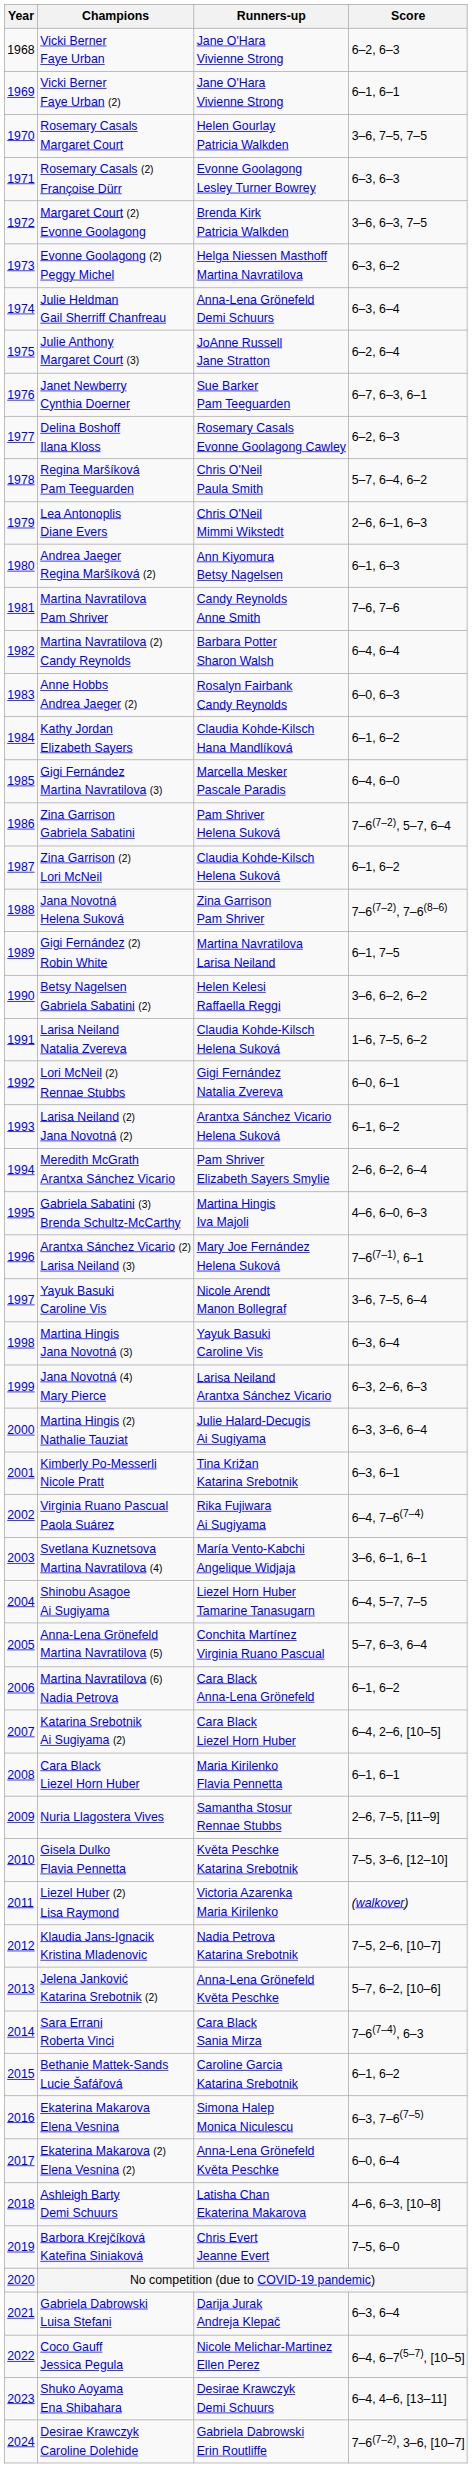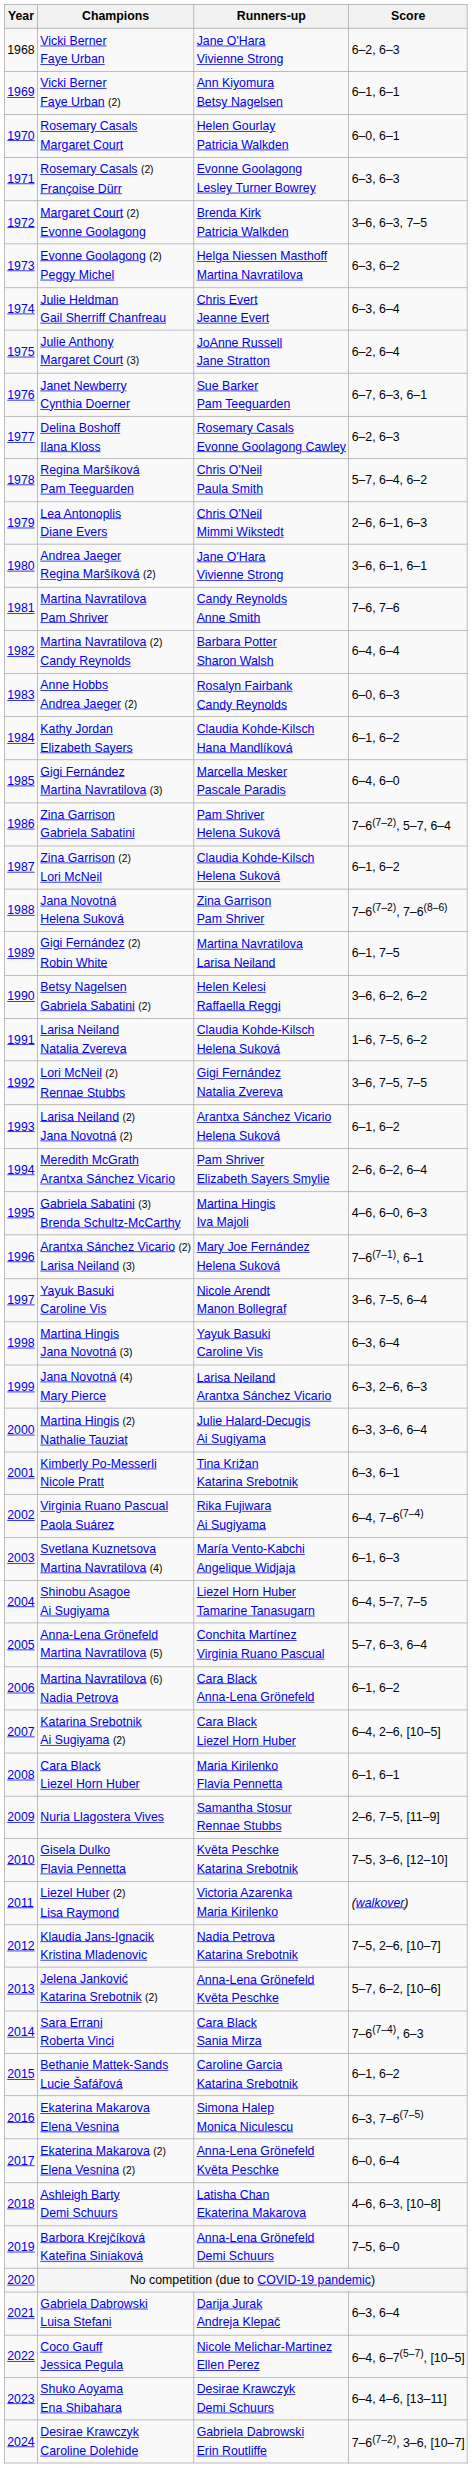 <table class="wikitable sortable" style="font-size:1.00em; line-height:1.5em;">
 <tr>
 <th>Year</th>
 <th>Champions</th>
 <th>Runners-up</th>
 <th>Score</th>
 </tr>
 <tr>
 <td>1968</td>
 <td> <a href='#'>Vicki Berner</a> <br>   <a href='#'>Faye Urban</a></td>
 <td> <a href='#'>Jane O'Hara</a> <br>   <a href='#'>Vivienne Strong</a></td>
 <td>6–2, 6–3</td>
 </tr>
 <tr>
 <td><a href='#'>1969</a></td>
 <td> <a href='#'>Vicki Berner</a> <br>   <a href='#'>Faye Urban</a> <small> (2) </small></td>
-<td> <a href='#'>Jane O'Hara</a> <br>   <a href='#'>Vivienne Strong</a></td>
+<td> <a href='#'>Ann Kiyomura</a> <br>   <a href='#'>Betsy Nagelsen</a></td>
 <td>6–1, 6–1</td>
 </tr>
 <tr>
 <td><a href='#'>1970</a></td>
 <td> <a href='#'>Rosemary Casals</a> <br>   <a href='#'>Margaret Court</a></td>
 <td> <a href='#'>Helen Gourlay</a> <br>   <a href='#'>Patricia Walkden</a></td>
-<td>3–6, 7–5, 7–5</td>
+<td>6–0, 6–1</td>
 </tr>
 <tr>
 <td><a href='#'>1971</a></td>
 <td> <a href='#'>Rosemary Casals</a> <small> (2) </small> <br>   <a href='#'>Françoise Dürr</a></td>
 <td> <a href='#'>Evonne Goolagong</a> <br>   <a href='#'>Lesley Turner Bowrey</a></td>
 <td>6–3, 6–3</td>
 </tr>
 <tr>
 <td><a href='#'>1972</a></td>
 <td> <a href='#'>Margaret Court</a> <small> (2) </small> <br>   <a href='#'>Evonne Goolagong</a></td>
 <td> <a href='#'>Brenda Kirk</a> <br>   <a href='#'>Patricia Walkden</a></td>
 <td>3–6, 6–3, 7–5</td>
 </tr>
 <tr>
 <td><a href='#'>1973</a></td>
 <td> <a href='#'>Evonne Goolagong</a> <small> (2) </small> <br>   <a href='#'>Peggy Michel</a></td>
 <td> <a href='#'>Helga Niessen Masthoff</a> <br>   <a href='#'>Martina Navratilova</a></td>
 <td>6–3, 6–2</td>
 </tr>
 <tr>
 <td><a href='#'>1974</a></td>
 <td> <a href='#'>Julie Heldman</a> <br>   <a href='#'>Gail Sherriff Chanfreau</a></td>
-<td> <a href='#'>Anna-Lena Grönefeld</a> <br>  <a href='#'>Demi Schuurs</a></td>
+<td> <a href='#'>Chris Evert</a> <br>   <a href='#'>Jeanne Evert</a></td>
 <td>6–3, 6–4</td>
 </tr>
 <tr>
 <td><a href='#'>1975</a></td>
 <td> <a href='#'>Julie Anthony</a> <br>   <a href='#'>Margaret Court</a> <small> (3) </small></td>
 <td> <a href='#'>JoAnne Russell</a> <br>   <a href='#'>Jane Stratton</a></td>
 <td>6–2, 6–4</td>
 </tr>
 <tr>
 <td><a href='#'>1976</a></td>
 <td> <a href='#'>Janet Newberry</a> <br>   <a href='#'>Cynthia Doerner</a></td>
 <td> <a href='#'>Sue Barker</a> <br>   <a href='#'>Pam Teeguarden</a></td>
 <td>6–7, 6–3, 6–1</td>
 </tr>
 <tr>
 <td><a href='#'>1977</a></td>
 <td> <a href='#'>Delina Boshoff</a> <br>   <a href='#'>Ilana Kloss</a></td>
 <td> <a href='#'>Rosemary Casals</a> <br>   <a href='#'>Evonne Goolagong Cawley</a></td>
 <td>6–2, 6–3</td>
 </tr>
 <tr>
 <td><a href='#'>1978</a></td>
 <td> <a href='#'>Regina Maršíková</a> <br>   <a href='#'>Pam Teeguarden</a></td>
 <td> <a href='#'>Chris O'Neil</a> <br>   <a href='#'>Paula Smith</a></td>
 <td>5–7, 6–4, 6–2</td>
 </tr>
 <tr>
 <td><a href='#'>1979</a></td>
 <td> <a href='#'>Lea Antonoplis</a> <br>   <a href='#'>Diane Evers</a></td>
 <td> <a href='#'>Chris O'Neil</a> <br>   <a href='#'>Mimmi Wikstedt</a></td>
 <td>2–6, 6–1, 6–3</td>
 </tr>
 <tr>
 <td><a href='#'>1980</a></td>
 <td> <a href='#'>Andrea Jaeger</a> <br>   <a href='#'>Regina Maršíková</a> <small> (2) </small></td>
-<td> <a href='#'>Ann Kiyomura</a> <br>   <a href='#'>Betsy Nagelsen</a></td>
-<td>6–1, 6–3</td>
+<td> <a href='#'>Jane O'Hara</a> <br>   <a href='#'>Vivienne Strong</a></td>
+<td>3–6, 6–1, 6–1</td>
 </tr>
 <tr>
 <td><a href='#'>1981</a></td>
 <td> <a href='#'>Martina Navratilova</a> <br>   <a href='#'>Pam Shriver</a></td>
 <td> <a href='#'>Candy Reynolds</a> <br>   <a href='#'>Anne Smith</a></td>
 <td>7–6, 7–6</td>
 </tr>
 <tr>
 <td><a href='#'>1982</a></td>
 <td> <a href='#'>Martina Navratilova</a> <small> (2) </small> <br>   <a href='#'>Candy Reynolds</a></td>
 <td> <a href='#'>Barbara Potter</a> <br>   <a href='#'>Sharon Walsh</a></td>
 <td>6–4, 6–4</td>
 </tr>
 <tr>
 <td><a href='#'>1983</a></td>
 <td> <a href='#'>Anne Hobbs</a> <br>   <a href='#'>Andrea Jaeger</a> <small> (2) </small></td>
 <td> <a href='#'>Rosalyn Fairbank</a> <br>   <a href='#'>Candy Reynolds</a></td>
 <td>6–0, 6–3</td>
 </tr>
 <tr>
 <td><a href='#'>1984</a></td>
 <td> <a href='#'>Kathy Jordan</a> <br>   <a href='#'>Elizabeth Sayers</a></td>
 <td> <a href='#'>Claudia Kohde-Kilsch</a> <br>   <a href='#'>Hana Mandlíková</a></td>
 <td>6–1, 6–2</td>
 </tr>
 <tr>
 <td><a href='#'>1985</a></td>
 <td> <a href='#'>Gigi Fernández</a> <br>   <a href='#'>Martina Navratilova</a> <small> (3) </small></td>
 <td> <a href='#'>Marcella Mesker</a> <br>   <a href='#'>Pascale Paradis</a></td>
 <td>6–4, 6–0</td>
 </tr>
 <tr>
 <td><a href='#'>1986</a></td>
 <td> <a href='#'>Zina Garrison</a> <br>   <a href='#'>Gabriela Sabatini</a></td>
 <td> <a href='#'>Pam Shriver</a> <br>   <a href='#'>Helena Suková</a></td>
 <td>7–6<sup>(7–2)</sup>, 5–7, 6–4</td>
 </tr>
 <tr>
 <td><a href='#'>1987</a></td>
 <td> <a href='#'>Zina Garrison</a> <small> (2) </small> <br>   <a href='#'>Lori McNeil</a></td>
 <td> <a href='#'>Claudia Kohde-Kilsch</a> <br>   <a href='#'>Helena Suková</a></td>
 <td>6–1, 6–2</td>
 </tr>
 <tr>
 <td><a href='#'>1988</a></td>
 <td> <a href='#'>Jana Novotná</a> <br>   <a href='#'>Helena Suková</a></td>
 <td> <a href='#'>Zina Garrison</a> <br>   <a href='#'>Pam Shriver</a></td>
 <td>7–6<sup>(7–2)</sup>, 7–6<sup>(8–6)</sup></td>
 </tr>
 <tr>
 <td><a href='#'>1989</a></td>
 <td> <a href='#'>Gigi Fernández</a> <small> (2) </small> <br>   <a href='#'>Robin White</a></td>
 <td> <a href='#'>Martina Navratilova</a> <br>   <a href='#'>Larisa Neiland</a></td>
 <td>6–1, 7–5</td>
 </tr>
 <tr>
 <td><a href='#'>1990</a></td>
 <td> <a href='#'>Betsy Nagelsen</a> <br>   <a href='#'>Gabriela Sabatini</a> <small> (2) </small></td>
 <td> <a href='#'>Helen Kelesi</a> <br>   <a href='#'>Raffaella Reggi</a></td>
 <td>3–6, 6–2, 6–2</td>
 </tr>
 <tr>
 <td><a href='#'>1991</a></td>
 <td> <a href='#'>Larisa Neiland</a> <br>   <a href='#'>Natalia Zvereva</a></td>
 <td> <a href='#'>Claudia Kohde-Kilsch</a> <br>   <a href='#'>Helena Suková</a></td>
 <td>1–6, 7–5, 6–2</td>
 </tr>
 <tr>
 <td><a href='#'>1992</a></td>
 <td> <a href='#'>Lori McNeil</a> <small> (2) </small> <br>   <a href='#'>Rennae Stubbs</a></td>
 <td> <a href='#'>Gigi Fernández</a> <br>   <a href='#'>Natalia Zvereva</a></td>
-<td>6–0, 6–1</td>
+<td>3–6, 7–5, 7–5</td>
 </tr>
 <tr>
 <td><a href='#'>1993</a></td>
 <td> <a href='#'>Larisa Neiland</a> <small> (2) </small> <br>   <a href='#'>Jana Novotná</a> <small> (2) </small></td>
 <td> <a href='#'>Arantxa Sánchez Vicario</a> <br>   <a href='#'>Helena Suková</a></td>
 <td>6–1, 6–2</td>
 </tr>
 <tr>
 <td><a href='#'>1994</a></td>
 <td> <a href='#'>Meredith McGrath</a> <br>   <a href='#'>Arantxa Sánchez Vicario</a></td>
 <td> <a href='#'>Pam Shriver</a> <br>   <a href='#'>Elizabeth Sayers Smylie</a></td>
 <td>2–6, 6–2, 6–4</td>
 </tr>
 <tr>
 <td><a href='#'>1995</a></td>
 <td> <a href='#'>Gabriela Sabatini</a> <small> (3) </small> <br>   <a href='#'>Brenda Schultz-McCarthy</a></td>
 <td> <a href='#'>Martina Hingis</a> <br>   <a href='#'>Iva Majoli</a></td>
 <td>4–6, 6–0, 6–3</td>
 </tr>
 <tr>
 <td><a href='#'>1996</a></td>
 <td> <a href='#'>Arantxa Sánchez Vicario</a> <small> (2) </small> <br>   <a href='#'>Larisa Neiland</a> <small> (3) </small></td>
 <td> <a href='#'>Mary Joe Fernández</a> <br>   <a href='#'>Helena Suková</a></td>
 <td>7–6<sup>(7–1)</sup>, 6–1</td>
 </tr>
 <tr>
 <td><a href='#'>1997</a></td>
 <td> <a href='#'>Yayuk Basuki</a> <br>   <a href='#'>Caroline Vis</a></td>
 <td> <a href='#'>Nicole Arendt</a> <br>   <a href='#'>Manon Bollegraf</a></td>
 <td>3–6, 7–5, 6–4</td>
 </tr>
 <tr>
 <td><a href='#'>1998</a></td>
 <td> <a href='#'>Martina Hingis</a> <br>   <a href='#'>Jana Novotná</a> <small> (3) </small></td>
 <td> <a href='#'>Yayuk Basuki</a> <br>   <a href='#'>Caroline Vis</a></td>
 <td>6–3, 6–4</td>
 </tr>
 <tr>
 <td><a href='#'>1999</a></td>
 <td> <a href='#'>Jana Novotná</a> <small> (4) </small> <br>   <a href='#'>Mary Pierce</a></td>
 <td> <a href='#'>Larisa Neiland</a> <br>   <a href='#'>Arantxa Sánchez Vicario</a></td>
 <td>6–3, 2–6, 6–3</td>
 </tr>
 <tr>
 <td><a href='#'>2000</a></td>
 <td> <a href='#'>Martina Hingis</a> <small> (2) </small> <br>   <a href='#'>Nathalie Tauziat</a></td>
 <td> <a href='#'>Julie Halard-Decugis</a> <br>   <a href='#'>Ai Sugiyama</a></td>
 <td>6–3, 3–6, 6–4</td>
 </tr>
 <tr>
 <td><a href='#'>2001</a></td>
 <td> <a href='#'>Kimberly Po-Messerli</a> <br>   <a href='#'>Nicole Pratt</a></td>
 <td> <a href='#'>Tina Križan</a> <br>   <a href='#'>Katarina Srebotnik</a></td>
 <td>6–3, 6–1</td>
 </tr>
 <tr>
 <td><a href='#'>2002</a></td>
 <td> <a href='#'>Virginia Ruano Pascual</a> <br>   <a href='#'>Paola Suárez</a></td>
 <td> <a href='#'>Rika Fujiwara</a> <br>   <a href='#'>Ai Sugiyama</a></td>
 <td>6–4, 7–6<sup>(7–4)</sup></td>
 </tr>
 <tr>
 <td><a href='#'>2003</a></td>
 <td> <a href='#'>Svetlana Kuznetsova</a> <br>   <a href='#'>Martina Navratilova</a> <small> (4) </small></td>
 <td> <a href='#'>María Vento-Kabchi</a> <br>   <a href='#'>Angelique Widjaja</a></td>
-<td>3–6, 6–1, 6–1</td>
+<td>6–1, 6–3</td>
 </tr>
 <tr>
 <td><a href='#'>2004</a></td>
 <td> <a href='#'>Shinobu Asagoe</a> <br>   <a href='#'>Ai Sugiyama</a></td>
 <td> <a href='#'>Liezel Horn Huber</a> <br>   <a href='#'>Tamarine Tanasugarn</a></td>
 <td>6–4, 5–7, 7–5</td>
 </tr>
 <tr>
 <td><a href='#'>2005</a></td>
 <td> <a href='#'>Anna-Lena Grönefeld</a> <br>   <a href='#'>Martina Navratilova</a> <small> (5) </small></td>
 <td> <a href='#'>Conchita Martínez</a> <br>   <a href='#'>Virginia Ruano Pascual</a></td>
 <td>5–7, 6–3, 6–4</td>
 </tr>
 <tr>
 <td><a href='#'>2006</a></td>
 <td> <a href='#'>Martina Navratilova</a> <small> (6) </small> <br>   <a href='#'>Nadia Petrova</a></td>
 <td> <a href='#'>Cara Black</a> <br>   <a href='#'>Anna-Lena Grönefeld</a></td>
 <td>6–1, 6–2</td>
 </tr>
 <tr>
 <td><a href='#'>2007</a></td>
 <td> <a href='#'>Katarina Srebotnik</a> <br>   <a href='#'>Ai Sugiyama</a> <small> (2) </small></td>
 <td> <a href='#'>Cara Black</a> <br>   <a href='#'>Liezel Horn Huber</a></td>
 <td>6–4, 2–6, [10–5]</td>
 </tr>
 <tr>
 <td><a href='#'>2008</a></td>
 <td> <a href='#'>Cara Black</a> <br>  <a href='#'>Liezel Horn Huber</a></td>
 <td> <a href='#'>Maria Kirilenko</a> <br>   <a href='#'>Flavia Pennetta</a></td>
 <td>6–1, 6–1</td>
 </tr>
 <tr>
 <td><a href='#'>2009</a></td>
 <td> <a href='#'>Nuria Llagostera Vives</a><br></td>
 <td> <a href='#'>Samantha Stosur</a><br> <a href='#'>Rennae Stubbs</a></td>
 <td>2–6, 7–5, [11–9]</td>
 </tr>
 <tr>
 <td><a href='#'>2010</a></td>
 <td> <a href='#'>Gisela Dulko</a> <br>  <a href='#'>Flavia Pennetta</a></td>
 <td> <a href='#'>Květa Peschke</a> <br>  <a href='#'>Katarina Srebotnik</a></td>
 <td>7–5, 3–6, [12–10]</td>
 </tr>
 <tr>
 <td><a href='#'>2011</a></td>
 <td> <a href='#'>Liezel Huber</a> <small> (2) </small> <br>  <a href='#'>Lisa Raymond</a></td>
 <td> <a href='#'>Victoria Azarenka</a> <br>  <a href='#'>Maria Kirilenko</a></td>
 <td><em>(<a href='#'>walkover</a>)</em></td>
 </tr>
 <tr>
 <td><a href='#'>2012</a></td>
 <td> <a href='#'>Klaudia Jans-Ignacik</a> <br>  <a href='#'>Kristina Mladenovic</a></td>
 <td> <a href='#'>Nadia Petrova</a> <br>  <a href='#'>Katarina Srebotnik</a></td>
 <td>7–5, 2–6, [10–7]</td>
 </tr>
 <tr>
 <td><a href='#'>2013</a></td>
 <td> <a href='#'>Jelena Janković</a> <br>  <a href='#'>Katarina Srebotnik</a> <small> (2) </small></td>
 <td> <a href='#'>Anna-Lena Grönefeld</a> <br>  <a href='#'>Květa Peschke</a></td>
 <td>5–7, 6–2, [10–6]</td>
 </tr>
 <tr>
 <td><a href='#'>2014</a></td>
 <td> <a href='#'>Sara Errani</a> <br>  <a href='#'>Roberta Vinci</a></td>
 <td> <a href='#'>Cara Black</a> <br>  <a href='#'>Sania Mirza</a></td>
 <td>7–6<sup>(7–4)</sup>, 6–3</td>
 </tr>
 <tr>
 <td><a href='#'>2015</a></td>
 <td> <a href='#'>Bethanie Mattek-Sands</a> <br>  <a href='#'>Lucie Šafářová</a></td>
 <td> <a href='#'>Caroline Garcia</a> <br>  <a href='#'>Katarina Srebotnik</a></td>
 <td>6–1, 6–2</td>
 </tr>
 <tr>
 <td><a href='#'>2016</a></td>
 <td> <a href='#'>Ekaterina Makarova</a> <br>  <a href='#'>Elena Vesnina</a></td>
 <td> <a href='#'>Simona Halep</a> <br>  <a href='#'>Monica Niculescu</a></td>
 <td>6–3, 7–6<sup>(7–5)</sup></td>
 </tr>
 <tr>
 <td><a href='#'>2017</a></td>
 <td> <a href='#'>Ekaterina Makarova</a> <small> (2) </small> <br>  <a href='#'>Elena Vesnina</a> <small> (2) </small></td>
 <td> <a href='#'>Anna-Lena Grönefeld</a> <br>  <a href='#'>Květa Peschke</a></td>
 <td>6–0, 6–4</td>
 </tr>
 <tr>
 <td><a href='#'>2018</a></td>
 <td> <a href='#'>Ashleigh Barty</a> <br>  <a href='#'>Demi Schuurs</a></td>
 <td> <a href='#'>Latisha Chan</a> <br>  <a href='#'>Ekaterina Makarova</a></td>
 <td>4–6, 6–3, [10–8]</td>
 </tr>
 <tr>
 <td><a href='#'>2019</a></td>
 <td> <a href='#'>Barbora Krejčíková</a> <br>  <a href='#'>Kateřina Siniaková</a></td>
-<td> <a href='#'>Chris Evert</a> <br>   <a href='#'>Jeanne Evert</a></td>
+<td> <a href='#'>Anna-Lena Grönefeld</a> <br>  <a href='#'>Demi Schuurs</a></td>
 <td>7–5, 6–0</td>
 </tr>
 <tr>
 <td><a href='#'>2020</a></td>
 <td colspan="3" bgcolor="#f5f5f5" align="center">No competition (due to <a href='#'>COVID-19 pandemic</a>)</td>
 </tr>
 <tr>
 <td><a href='#'>2021</a></td>
 <td> <a href='#'>Gabriela Dabrowski</a> <br>  <a href='#'>Luisa Stefani</a></td>
 <td> <a href='#'>Darija Jurak</a> <br>  <a href='#'>Andreja Klepač</a></td>
 <td>6–3, 6–4</td>
 </tr>
 <tr>
 <td><a href='#'>2022</a></td>
 <td> <a href='#'>Coco Gauff</a> <br>  <a href='#'>Jessica Pegula</a></td>
 <td> <a href='#'>Nicole Melichar-Martinez</a> <br>  <a href='#'>Ellen Perez</a></td>
 <td>6–4, 6–7<sup>(5–7)</sup>, [10–5]</td>
 </tr>
 <tr>
 <td><a href='#'>2023</a></td>
 <td> <a href='#'>Shuko Aoyama</a> <br>  <a href='#'>Ena Shibahara</a></td>
 <td> <a href='#'>Desirae Krawczyk</a> <br>  <a href='#'>Demi Schuurs</a></td>
 <td>6–4, 4–6, [13–11]</td>
 </tr>
 <tr>
 <td><a href='#'>2024</a></td>
 <td> <a href='#'>Desirae Krawczyk</a> <br>  <a href='#'>Caroline Dolehide</a></td>
 <td> <a href='#'>Gabriela Dabrowski</a> <br>  <a href='#'>Erin Routliffe</a></td>
 <td>7–6<sup>(7–2)</sup>, 3–6, [10–7]</td>
 </tr>
 </table>
